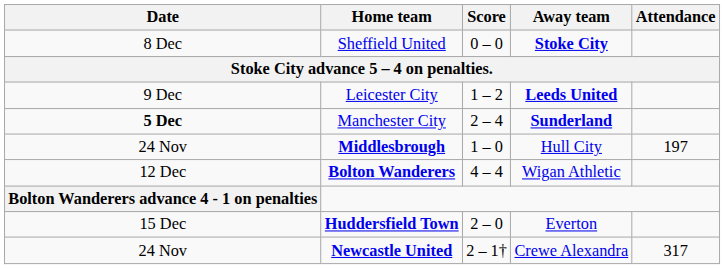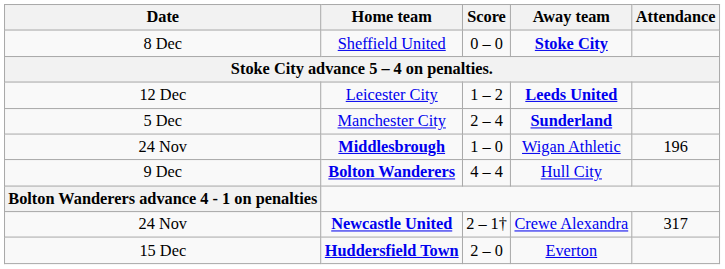 <table class="wikitable" style="text-align:center">
 <tr>
 <th>Date</th>
 <th>Home team</th>
 <th>Score</th>
 <th>Away team</th>
 <th>Attendance</th>
 </tr>
 <tr>
 <td>8 Dec</td>
 <td><a href='#'>Sheffield United</a></td>
 <td>0 – 0</td>
 <td><strong><a href='#'>Stoke City</a></strong></td>
 <td></td>
 </tr>
 <tr>
 <th colspan="5">Stoke City advance 5 – 4 on penalties.</th>
 </tr>
 <tr>
-<td>9 Dec</td>
+<td>12 Dec</td>
 <td><a href='#'>Leicester City</a></td>
 <td>1 – 2</td>
 <td><strong><a href='#'>Leeds United</a></strong></td>
 <td></td>
 </tr>
 <tr>
-<td><strong>5 Dec</strong></td>
+<td>5 Dec</td>
 <td><a href='#'>Manchester City</a></td>
 <td>2 – 4</td>
 <td><strong><a href='#'>Sunderland</a></strong></td>
 <td></td>
 </tr>
 <tr>
 <td>24 Nov</td>
 <td><strong><a href='#'>Middlesbrough</a></strong></td>
 <td>1 – 0</td>
-<td><a href='#'>Hull City</a></td>
-<td>197</td>
+<td><a href='#'>Wigan Athletic</a></td>
+<td>196</td>
 </tr>
 <tr>
-<td>12 Dec</td>
+<td>9 Dec</td>
 <td><strong><a href='#'>Bolton Wanderers</a></strong></td>
 <td>4 – 4</td>
-<td><a href='#'>Wigan Athletic</a></td>
+<td><a href='#'>Hull City</a></td>
 <td></td>
 </tr>
 <tr>
 <th colspan"5">Bolton Wanderers advance 4 - 1 on penalties</th>
+</tr>
+<tr>
+<td>24 Nov</td>
+<td><strong><a href='#'>Newcastle United</a></strong></td>
+<td>2 – 1†</td>
+<td><a href='#'>Crewe Alexandra</a></td>
+<td>317</td>
 </tr>
 <tr>
 <td>15 Dec</td>
 <td><strong><a href='#'>Huddersfield Town</a></strong></td>
 <td>2 – 0</td>
 <td><a href='#'>Everton</a></td>
 <td></td>
 </tr>
-<tr>
-<td>24 Nov</td>
-<td><strong><a href='#'>Newcastle United</a></strong></td>
-<td>2 – 1†</td>
-<td><a href='#'>Crewe Alexandra</a></td>
-<td>317</td>
-</tr>
 </table>
